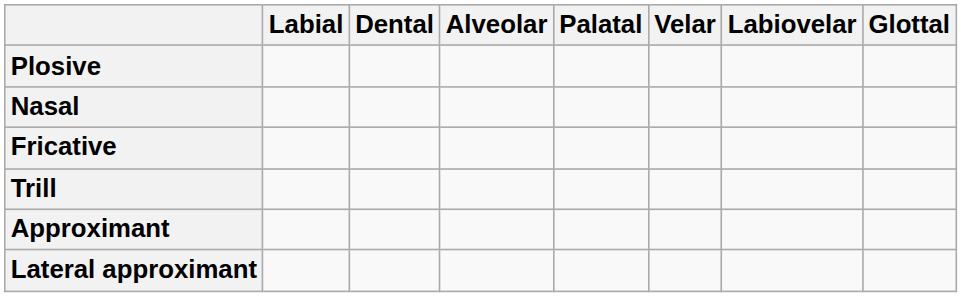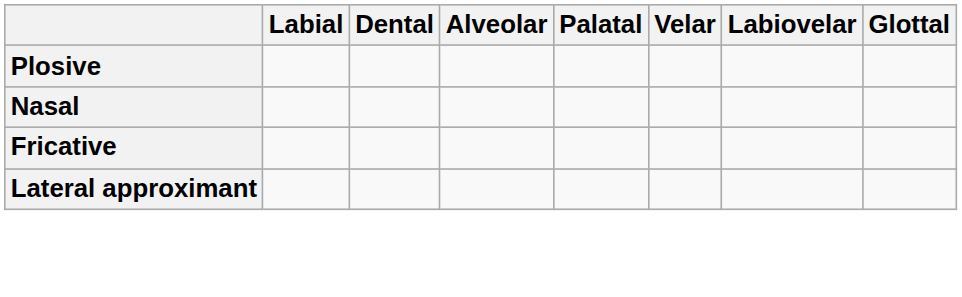 <table class="wikitable" style="text-align: center;">
 <tr>
 <th> </th>
 <th>Labial</th>
 <th>Dental</th>
 <th>Alveolar</th>
 <th>Palatal</th>
 <th>Velar</th>
 <th>Labiovelar</th>
 <th>Glottal</th>
 </tr>
 <tr>
 <th style="text-align: left;">Plosive</th>
 <td></td>
 <td></td>
 <td></td>
 <td></td>
 <td></td>
 <td></td>
 <td></td>
 </tr>
 <tr>
 <th style="text-align: left;">Nasal</th>
 <td></td>
 <td></td>
 <td></td>
 <td></td>
 <td></td>
 <td></td>
 <td></td>
 </tr>
 <tr>
 <th style="text-align: left;">Fricative</th>
 <td></td>
 <td></td>
 <td></td>
 <td></td>
 <td></td>
 <td></td>
 <td></td>
 </tr>
 <tr>
-<th style="text-align: left;">Trill</th>
-<td></td>
-<td></td>
-<td></td>
-<td></td>
-<td></td>
-<td></td>
-<td></td>
-</tr>
-<tr>
-<th style="text-align: left;">Approximant</th>
-<td></td>
-<td></td>
-<td></td>
-<td></td>
-<td></td>
-<td></td>
-<td></td>
-</tr>
-<tr>
 <th style="text-align: left;">Lateral approximant</th>
 <td></td>
 <td></td>
 <td></td>
 <td></td>
 <td></td>
 <td></td>
 <td></td>
 </tr>
 </table>
